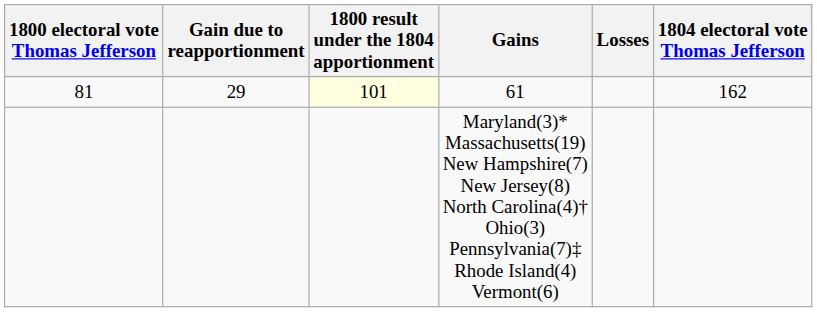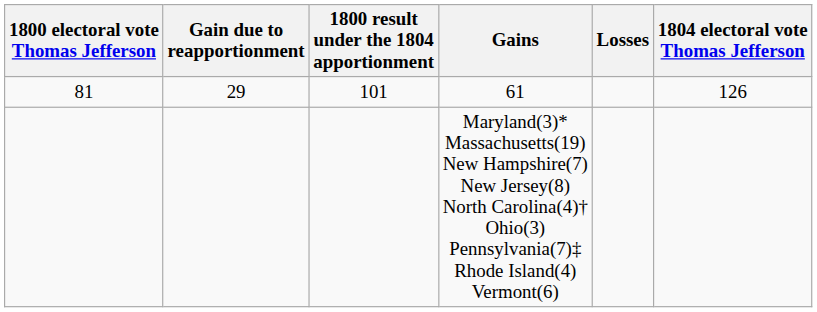 <table class="wikitable" style="text-align:center">
 <tr>
 <th>1800 electoral vote<br><a href='#'>Thomas Jefferson</a></th>
 <th>Gain due to<br>reapportionment</th>
 <th>1800 result<br>under the 1804<br>apportionment</th>
 <th>Gains</th>
 <th>Losses</th>
 <th>1804 electoral vote<br><a href='#'>Thomas Jefferson</a></th>
 </tr>
 <tr>
 <td>81</td>
 <td> 29</td>
-<td style="background: lightyellow;">101</td>
+<td>101</td>
 <td> 61</td>
 <td></td>
-<td>162</td>
+<td>126</td>
 </tr>
 <tr>
 <td></td>
 <td></td>
 <td></td>
 <td>Maryland(3)*<br>Massachusetts(19)<br>New Hampshire(7)<br>New Jersey(8)<br>North Carolina(4)†<br>Ohio(3)<br>Pennsylvania(7)‡<br>Rhode Island(4)<br>Vermont(6)</td>
 <td></td>
 <td></td>
 </tr>
 </table>
